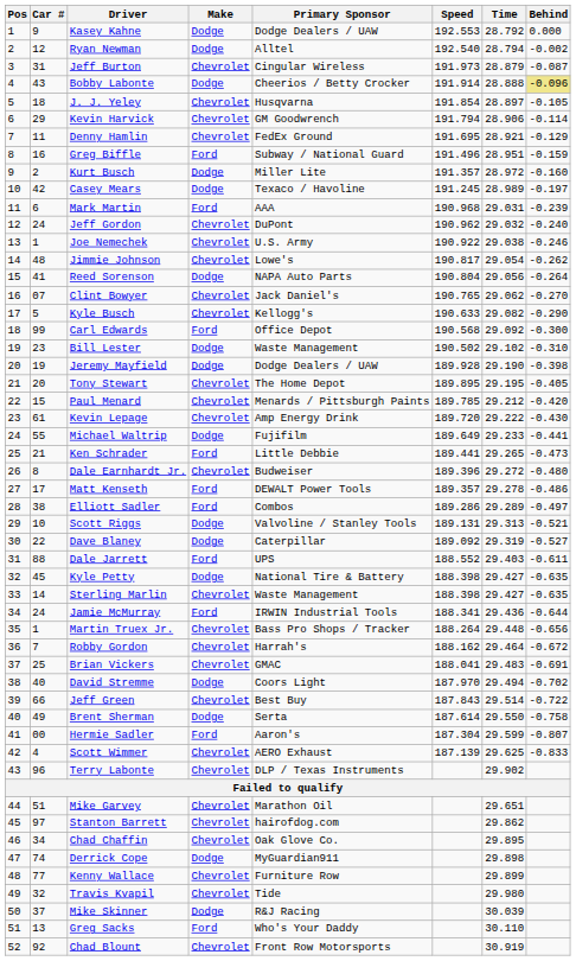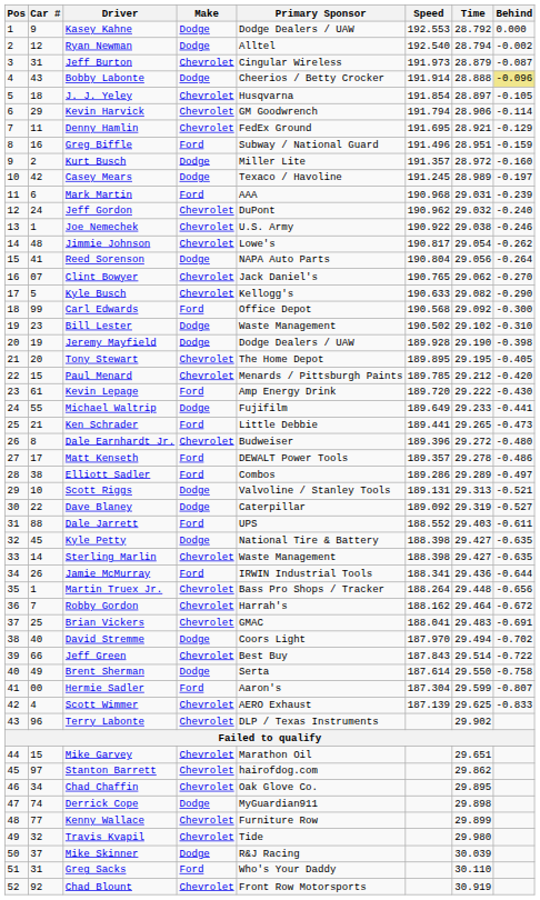 <table class="wikitable">
 <tr>
 <th colspan="1" rowspan="1">Pos</th>
 <th colspan="1" rowspan="1">Car #</th>
 <th colspan="1" rowspan="1">Driver</th>
 <th colspan="1" rowspan="1">Make</th>
 <th colspan="1" rowspan="1">Primary Sponsor</th>
 <th colspan="1" rowspan="1">Speed</th>
 <th colspan="1" rowspan="1">Time</th>
 <th colspan="1" rowspan="1">Behind</th>
 </tr>
 <tr>
 <td>1</td>
 <td>9</td>
 <td><a href='#'>Kasey Kahne</a></td>
 <td><a href='#'>Dodge</a></td>
 <td>Dodge Dealers / UAW</td>
 <td>192.553</td>
 <td>28.792</td>
 <td>0.000</td>
 </tr>
 <tr>
 <td>2</td>
 <td>12</td>
 <td><a href='#'>Ryan Newman</a></td>
 <td><a href='#'>Dodge</a></td>
 <td>Alltel</td>
 <td>192.540</td>
 <td>28.794</td>
 <td>-0.002</td>
 </tr>
 <tr>
 <td>3</td>
 <td>31</td>
 <td><a href='#'>Jeff Burton</a></td>
 <td><a href='#'>Chevrolet</a></td>
 <td>Cingular Wireless</td>
 <td>191.973</td>
 <td>28.879</td>
 <td>-0.087</td>
 </tr>
 <tr>
 <td>4</td>
 <td>43</td>
 <td><a href='#'>Bobby Labonte</a></td>
 <td><a href='#'>Dodge</a></td>
 <td>Cheerios / Betty Crocker</td>
 <td>191.914</td>
 <td>28.888</td>
 <td style="background: khaki;">-0.096</td>
 </tr>
 <tr>
 <td>5</td>
 <td>18</td>
 <td><a href='#'>J. J. Yeley</a></td>
 <td><a href='#'>Chevrolet</a></td>
 <td>Husqvarna</td>
 <td>191.854</td>
 <td>28.897</td>
 <td>-0.105</td>
 </tr>
 <tr>
 <td>6</td>
 <td>29</td>
 <td><a href='#'>Kevin Harvick</a></td>
 <td><a href='#'>Chevrolet</a></td>
 <td>GM Goodwrench</td>
 <td>191.794</td>
 <td>28.906</td>
 <td>-0.114</td>
 </tr>
 <tr>
 <td>7</td>
 <td>11</td>
 <td><a href='#'>Denny Hamlin</a></td>
 <td><a href='#'>Chevrolet</a></td>
 <td>FedEx Ground</td>
 <td>191.695</td>
 <td>28.921</td>
 <td>-0.129</td>
 </tr>
 <tr>
 <td>8</td>
 <td>16</td>
 <td><a href='#'>Greg Biffle</a></td>
 <td><a href='#'>Ford</a></td>
 <td>Subway / National Guard</td>
 <td>191.496</td>
 <td>28.951</td>
 <td>-0.159</td>
 </tr>
 <tr>
 <td>9</td>
 <td>2</td>
 <td><a href='#'>Kurt Busch</a></td>
 <td><a href='#'>Dodge</a></td>
 <td>Miller Lite</td>
 <td>191.357</td>
 <td>28.972</td>
 <td>-0.160</td>
 </tr>
 <tr>
 <td>10</td>
 <td>42</td>
 <td><a href='#'>Casey Mears</a></td>
 <td><a href='#'>Dodge</a></td>
 <td>Texaco / Havoline</td>
 <td>191.245</td>
 <td>28.989</td>
 <td>-0.197</td>
 </tr>
 <tr>
 <td>11</td>
 <td>6</td>
 <td><a href='#'>Mark Martin</a></td>
 <td><a href='#'>Ford</a></td>
 <td>AAA</td>
 <td>190.968</td>
 <td>29.031</td>
 <td>-0.239</td>
 </tr>
 <tr>
 <td>12</td>
 <td>24</td>
 <td><a href='#'>Jeff Gordon</a></td>
 <td><a href='#'>Chevrolet</a></td>
 <td>DuPont</td>
 <td>190.962</td>
 <td>29.032</td>
 <td>-0.240</td>
 </tr>
 <tr>
 <td>13</td>
 <td>1</td>
 <td><a href='#'>Joe Nemechek</a></td>
 <td><a href='#'>Chevrolet</a></td>
 <td>U.S. Army</td>
 <td>190.922</td>
 <td>29.038</td>
 <td>-0.246</td>
 </tr>
 <tr>
 <td>14</td>
 <td>48</td>
 <td><a href='#'>Jimmie Johnson</a></td>
 <td><a href='#'>Chevrolet</a></td>
 <td>Lowe's</td>
 <td>190.817</td>
 <td>29.054</td>
 <td>-0.262</td>
 </tr>
 <tr>
 <td>15</td>
 <td>41</td>
 <td><a href='#'>Reed Sorenson</a></td>
 <td><a href='#'>Dodge</a></td>
 <td>NAPA Auto Parts</td>
 <td>190.804</td>
 <td>29.056</td>
 <td>-0.264</td>
 </tr>
 <tr>
 <td>16</td>
 <td>07</td>
 <td><a href='#'>Clint Bowyer</a></td>
 <td><a href='#'>Chevrolet</a></td>
 <td>Jack Daniel's</td>
 <td>190.765</td>
 <td>29.062</td>
 <td>-0.270</td>
 </tr>
 <tr>
 <td>17</td>
 <td>5</td>
 <td><a href='#'>Kyle Busch</a></td>
 <td><a href='#'>Chevrolet</a></td>
 <td>Kellogg's</td>
 <td>190.633</td>
 <td>29.082</td>
 <td>-0.290</td>
 </tr>
 <tr>
 <td>18</td>
 <td>99</td>
 <td><a href='#'>Carl Edwards</a></td>
 <td><a href='#'>Ford</a></td>
 <td>Office Depot</td>
 <td>190.568</td>
 <td>29.092</td>
 <td>-0.300</td>
 </tr>
 <tr>
 <td>19</td>
 <td>23</td>
 <td><a href='#'>Bill Lester</a></td>
 <td><a href='#'>Dodge</a></td>
 <td>Waste Management</td>
 <td>190.502</td>
 <td>29.102</td>
 <td>-0.310</td>
 </tr>
 <tr>
 <td>20</td>
 <td>19</td>
 <td><a href='#'>Jeremy Mayfield</a></td>
 <td><a href='#'>Dodge</a></td>
 <td>Dodge Dealers / UAW</td>
 <td>189.928</td>
 <td>29.190</td>
 <td>-0.398</td>
 </tr>
 <tr>
 <td>21</td>
 <td>20</td>
 <td><a href='#'>Tony Stewart</a></td>
 <td><a href='#'>Chevrolet</a></td>
 <td>The Home Depot</td>
 <td>189.895</td>
 <td>29.195</td>
 <td>-0.405</td>
 </tr>
 <tr>
 <td>22</td>
 <td>15</td>
 <td><a href='#'>Paul Menard</a></td>
 <td><a href='#'>Chevrolet</a></td>
 <td>Menards / Pittsburgh Paints</td>
 <td>189.785</td>
 <td>29.212</td>
 <td>-0.420</td>
 </tr>
 <tr>
 <td>23</td>
 <td>61</td>
 <td><a href='#'>Kevin Lepage</a></td>
-<td><a href='#'>Chevrolet</a></td>
+<td><a href='#'>Ford</a></td>
 <td>Amp Energy Drink</td>
 <td>189.720</td>
 <td>29.222</td>
 <td>-0.430</td>
 </tr>
 <tr>
 <td>24</td>
 <td>55</td>
 <td><a href='#'>Michael Waltrip</a></td>
 <td><a href='#'>Dodge</a></td>
 <td>Fujifilm</td>
 <td>189.649</td>
 <td>29.233</td>
 <td>-0.441</td>
 </tr>
 <tr>
 <td>25</td>
 <td>21</td>
 <td><a href='#'>Ken Schrader</a></td>
 <td><a href='#'>Ford</a></td>
 <td>Little Debbie</td>
 <td>189.441</td>
 <td>29.265</td>
 <td>-0.473</td>
 </tr>
 <tr>
 <td>26</td>
 <td>8</td>
 <td><a href='#'>Dale Earnhardt Jr.</a></td>
 <td><a href='#'>Chevrolet</a></td>
 <td>Budweiser</td>
 <td>189.396</td>
 <td>29.272</td>
 <td>-0.480</td>
 </tr>
 <tr>
 <td>27</td>
 <td>17</td>
 <td><a href='#'>Matt Kenseth</a></td>
 <td><a href='#'>Ford</a></td>
 <td>DEWALT Power Tools</td>
 <td>189.357</td>
 <td>29.278</td>
 <td>-0.486</td>
 </tr>
 <tr>
 <td>28</td>
 <td>38</td>
 <td><a href='#'>Elliott Sadler</a></td>
 <td><a href='#'>Ford</a></td>
 <td>Combos</td>
 <td>189.286</td>
 <td>29.289</td>
 <td>-0.497</td>
 </tr>
 <tr>
 <td>29</td>
 <td>10</td>
 <td><a href='#'>Scott Riggs</a></td>
 <td><a href='#'>Dodge</a></td>
 <td>Valvoline / Stanley Tools</td>
 <td>189.131</td>
 <td>29.313</td>
 <td>-0.521</td>
 </tr>
 <tr>
 <td>30</td>
 <td>22</td>
 <td><a href='#'>Dave Blaney</a></td>
 <td><a href='#'>Dodge</a></td>
 <td>Caterpillar</td>
 <td>189.092</td>
 <td>29.319</td>
 <td>-0.527</td>
 </tr>
 <tr>
 <td>31</td>
 <td>88</td>
 <td><a href='#'>Dale Jarrett</a></td>
 <td><a href='#'>Ford</a></td>
 <td>UPS</td>
 <td>188.552</td>
 <td>29.403</td>
 <td>-0.611</td>
 </tr>
 <tr>
 <td>32</td>
 <td>45</td>
 <td><a href='#'>Kyle Petty</a></td>
 <td><a href='#'>Dodge</a></td>
 <td>National Tire & Battery</td>
 <td>188.398</td>
 <td>29.427</td>
 <td>-0.635</td>
 </tr>
 <tr>
 <td>33</td>
 <td>14</td>
 <td><a href='#'>Sterling Marlin</a></td>
 <td><a href='#'>Chevrolet</a></td>
 <td>Waste Management</td>
 <td>188.398</td>
 <td>29.427</td>
 <td>-0.635</td>
 </tr>
 <tr>
 <td>34</td>
-<td>24</td>
+<td>26</td>
 <td><a href='#'>Jamie McMurray</a></td>
 <td><a href='#'>Ford</a></td>
 <td>IRWIN Industrial Tools</td>
 <td>188.341</td>
 <td>29.436</td>
 <td>-0.644</td>
 </tr>
 <tr>
 <td>35</td>
 <td>1</td>
 <td><a href='#'>Martin Truex Jr.</a></td>
 <td><a href='#'>Chevrolet</a></td>
 <td>Bass Pro Shops / Tracker</td>
 <td>188.264</td>
 <td>29.448</td>
 <td>-0.656</td>
 </tr>
 <tr>
 <td>36</td>
 <td>7</td>
 <td><a href='#'>Robby Gordon</a></td>
 <td><a href='#'>Chevrolet</a></td>
 <td>Harrah's</td>
 <td>188.162</td>
 <td>29.464</td>
 <td>-0.672</td>
 </tr>
 <tr>
 <td>37</td>
 <td>25</td>
 <td><a href='#'>Brian Vickers</a></td>
 <td><a href='#'>Chevrolet</a></td>
 <td>GMAC</td>
 <td>188.041</td>
 <td>29.483</td>
 <td>-0.691</td>
 </tr>
 <tr>
 <td>38</td>
 <td>40</td>
 <td><a href='#'>David Stremme</a></td>
 <td><a href='#'>Dodge</a></td>
 <td>Coors Light</td>
 <td>187.970</td>
 <td>29.494</td>
 <td>-0.702</td>
 </tr>
 <tr>
 <td>39</td>
 <td>66</td>
 <td><a href='#'>Jeff Green</a></td>
 <td><a href='#'>Chevrolet</a></td>
 <td>Best Buy</td>
 <td>187.843</td>
 <td>29.514</td>
 <td>-0.722</td>
 </tr>
 <tr>
 <td>40</td>
 <td>49</td>
 <td><a href='#'>Brent Sherman</a></td>
 <td><a href='#'>Dodge</a></td>
 <td>Serta</td>
 <td>187.614</td>
 <td>29.550</td>
 <td>-0.758</td>
 </tr>
 <tr>
 <td>41</td>
 <td>00</td>
 <td><a href='#'>Hermie Sadler</a></td>
 <td><a href='#'>Ford</a></td>
 <td>Aaron's</td>
 <td>187.304</td>
 <td>29.599</td>
 <td>-0.807</td>
 </tr>
 <tr>
 <td>42</td>
 <td>4</td>
 <td><a href='#'>Scott Wimmer</a></td>
 <td><a href='#'>Chevrolet</a></td>
 <td>AERO Exhaust</td>
 <td>187.139</td>
 <td>29.625</td>
 <td>-0.833</td>
 </tr>
 <tr>
 <td>43</td>
 <td>96</td>
 <td><a href='#'>Terry Labonte</a></td>
 <td><a href='#'>Chevrolet</a></td>
 <td>DLP / Texas Instruments</td>
 <td></td>
 <td>29.902</td>
 <td></td>
 </tr>
 <tr>
 <th colspan="8">Failed to qualify</th>
 </tr>
 <tr>
 <td>44</td>
-<td>51</td>
+<td>15</td>
 <td><a href='#'>Mike Garvey</a></td>
 <td><a href='#'>Chevrolet</a></td>
 <td>Marathon Oil</td>
 <td></td>
 <td>29.651</td>
 <td></td>
 </tr>
 <tr>
 <td>45</td>
 <td>97</td>
 <td><a href='#'>Stanton Barrett</a></td>
 <td><a href='#'>Chevrolet</a></td>
 <td>hairofdog.com</td>
 <td></td>
 <td>29.862</td>
 <td></td>
 </tr>
 <tr>
 <td>46</td>
 <td>34</td>
 <td><a href='#'>Chad Chaffin</a></td>
 <td><a href='#'>Chevrolet</a></td>
 <td>Oak Glove Co.</td>
 <td></td>
 <td>29.895</td>
 <td></td>
 </tr>
 <tr>
 <td>47</td>
 <td>74</td>
 <td><a href='#'>Derrick Cope</a></td>
 <td><a href='#'>Dodge</a></td>
 <td>MyGuardian911</td>
 <td></td>
 <td>29.898</td>
 <td></td>
 </tr>
 <tr>
 <td>48</td>
 <td>77</td>
 <td><a href='#'>Kenny Wallace</a></td>
 <td><a href='#'>Chevrolet</a></td>
 <td>Furniture Row</td>
 <td></td>
 <td>29.899</td>
 <td></td>
 </tr>
 <tr>
 <td>49</td>
 <td>32</td>
 <td><a href='#'>Travis Kvapil</a></td>
 <td><a href='#'>Chevrolet</a></td>
 <td>Tide</td>
 <td></td>
 <td>29.980</td>
 <td></td>
 </tr>
 <tr>
 <td>50</td>
 <td>37</td>
 <td><a href='#'>Mike Skinner</a></td>
 <td><a href='#'>Dodge</a></td>
 <td>R&J Racing</td>
 <td></td>
 <td>30.039</td>
 <td></td>
 </tr>
 <tr>
 <td>51</td>
-<td>13</td>
+<td>31</td>
 <td><a href='#'>Greg Sacks</a></td>
 <td><a href='#'>Ford</a></td>
 <td>Who's Your Daddy</td>
 <td></td>
 <td>30.110</td>
 <td></td>
 </tr>
 <tr>
 <td>52</td>
 <td>92</td>
 <td><a href='#'>Chad Blount</a></td>
 <td><a href='#'>Chevrolet</a></td>
 <td>Front Row Motorsports</td>
 <td></td>
 <td>30.919</td>
 <td></td>
 </tr>
 </table>
